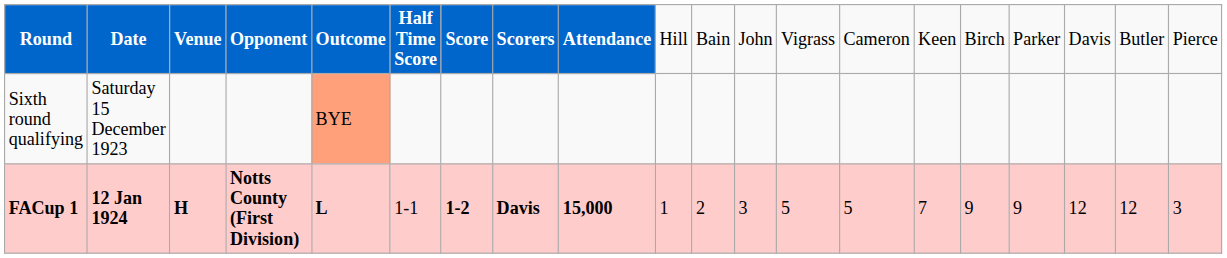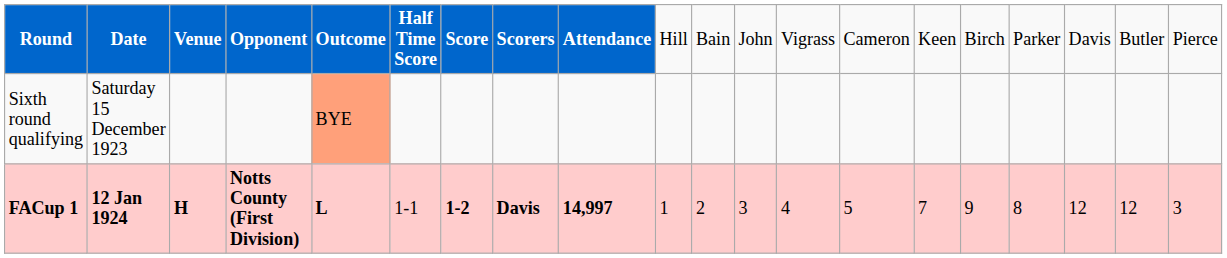 <table class="wikitable">
 <tr>
 <td style="background:#0066CC; color:#FFFFFF; text-align:center;"><strong>Round</strong></td>
 <td style="background:#0066CC; color:#FFFFFF; text-align:center;"><strong>Date</strong></td>
 <td style="background:#0066CC; color:#FFFFFF; text-align:center;"><strong>Venue</strong></td>
 <td style="background:#0066CC; color:#FFFFFF; text-align:center;"><strong>Opponent</strong></td>
 <td style="background:#0066CC; color:#FFFFFF; text-align:center;"><strong>Outcome</strong></td>
 <td style="background:#0066CC; color:#FFFFFF; text-align:center;"><strong>Half Time Score</strong></td>
 <td style="background:#0066CC; color:#FFFFFF; text-align:center;"><strong>Score</strong></td>
 <td style="background:#0066CC; color:#FFFFFF; text-align:center;"><strong>Scorers</strong></td>
 <td style="background:#0066CC; color:#FFFFFF; text-align:center;"><strong>Attendance</strong></td>
 <td>Hill</td>
 <td>Bain</td>
 <td>John</td>
 <td>Vigrass</td>
 <td>Cameron</td>
 <td>Keen</td>
 <td>Birch</td>
 <td>Parker</td>
 <td>Davis</td>
 <td>Butler</td>
 <td>Pierce</td>
 </tr>
 <tr>
 <td>Sixth round qualifying</td>
 <td>Saturday 15 December 1923</td>
 <td></td>
 <td></td>
 <td style="background: lightsalmon;">BYE</td>
 <td></td>
 <td></td>
 <td></td>
 <td></td>
 <td></td>
 <td></td>
 <td></td>
 <td></td>
 <td></td>
 <td></td>
 <td></td>
 <td></td>
 <td></td>
 <td></td>
 <td></td>
 </tr>
 <tr bgcolor="#FFCCCC">
 <td><strong>FACup 1</strong></td>
 <td><strong>12 Jan 1924</strong></td>
 <td><strong>H</strong></td>
 <td><strong>Notts County (First Division)</strong></td>
 <td><strong>L</strong></td>
 <td>1-1</td>
 <td><strong>1-2</strong></td>
 <td><strong>Davis</strong></td>
-<td><strong>15,000</strong></td>
+<td><strong>14,997</strong></td>
 <td>1</td>
 <td>2</td>
 <td>3</td>
-<td>5</td>
+<td>4</td>
 <td>5</td>
 <td>7</td>
 <td>9</td>
-<td>9</td>
+<td>8</td>
 <td>12</td>
 <td>12</td>
 <td>3</td>
 </tr>
 </table>
